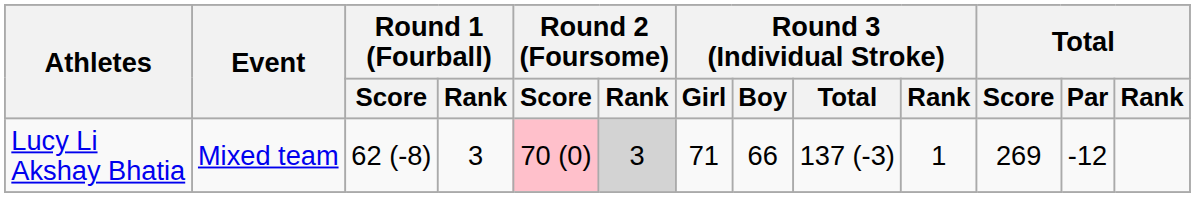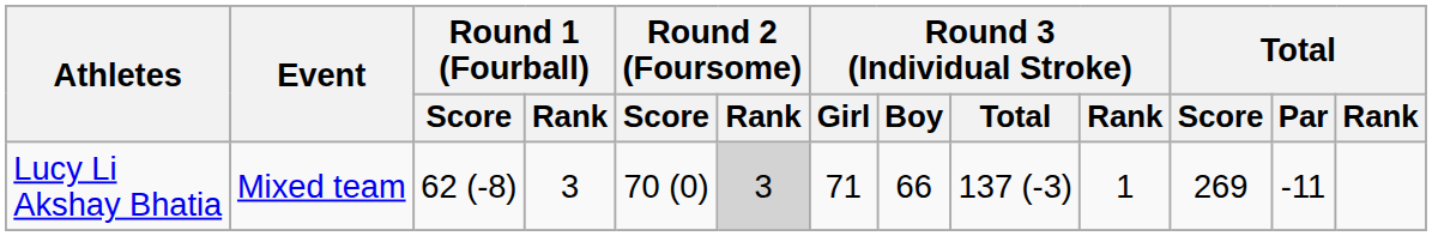 <table class="wikitable" style="font-size:90%">
 <tr>
 <th rowspan="2">Athletes</th>
 <th rowspan="2">Event</th>
 <th colspan="2">Round 1<br>(Fourball)</th>
 <th colspan="2">Round 2<br>(Foursome)</th>
 <th colspan="4">Round 3<br>(Individual Stroke)</th>
 <th colspan="3">Total</th>
 </tr>
 <tr style="font-size:95%">
 <th>Score</th>
 <th>Rank</th>
 <th>Score</th>
 <th>Rank</th>
 <th>Girl</th>
 <th>Boy</th>
 <th>Total</th>
 <th>Rank</th>
 <th>Score</th>
 <th>Par</th>
 <th>Rank</th>
 </tr>
 <tr align=center>
 <td align=left><a href='#'>Lucy Li</a><br><a href='#'>Akshay Bhatia</a></td>
 <td align=left><a href='#'>Mixed team</a></td>
 <td>62 (-8)</td>
 <td>3</td>
-<td style="background: pink;">70 (0)</td>
+<td>70 (0)</td>
 <td style="background: lightgrey;">3</td>
 <td>71</td>
 <td>66</td>
 <td>137 (-3)</td>
 <td>1</td>
 <td>269</td>
-<td>-12</td>
+<td>-11</td>
 <td></td>
 </tr>
 </table>
